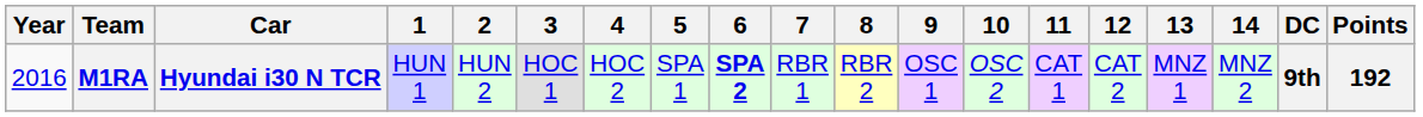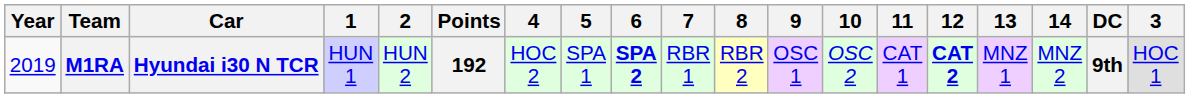 <table class="wikitable" style="text-align:center; font-size:85%">
 <tr>
 <th>Year</th>
 <th>Team</th>
 <th>Car</th>
 <th>1</th>
 <th>2</th>
-<th>3</th>
+<th>Points</th>
 <th>4</th>
 <th>5</th>
 <th>6</th>
 <th>7</th>
 <th>8</th>
 <th>9</th>
 <th>10</th>
 <th>11</th>
 <th>12</th>
 <th>13</th>
 <th>14</th>
 <th>DC</th>
-<th>Points</th>
+<th>3</th>
 </tr>
 <tr>
-<td><a href='#'>2016</a></td>
+<td><a href='#'>2019</a></td>
 <th><a href='#'>M1RA</a></th>
 <th nowrap><a href='#'>Hyundai i30 N TCR</a></th>
 <td style="background:#CFCFFF;"><a href='#'>HUN<br>1</a><br></td>
 <td style="background:#DFFFDF;"><a href='#'>HUN<br>2</a><br></td>
-<td style="background:#DFDFDF;"><a href='#'>HOC<br>1</a><br></td>
+<th>192</th>
 <td style="background:#DFFFDF;"><a href='#'>HOC<br>2</a><br></td>
 <td style="background:#DFFFDF;"><a href='#'>SPA<br>1</a><br></td>
 <td style="background:#DFFFDF;"><strong><a href='#'>SPA<br>2</a><br></strong></td>
 <td style="background:#DFFFDF;"><a href='#'>RBR<br>1</a><br></td>
 <td style="background:#FFFFBF;"><a href='#'>RBR<br>2</a><br></td>
 <td style="background:#EFCFFF;"><a href='#'>OSC<br>1</a><br></td>
 <td style="background:#DFFFDF;"><em><a href='#'>OSC<br>2</a></em><br></td>
 <td style="background:#EFCFFF;"><a href='#'>CAT<br>1</a><br></td>
-<td style="background:#DFFFDF;"><a href='#'>CAT<br>2</a><br></td>
+<td style="background:#DFFFDF;"><strong><a href='#'>CAT<br>2</a><br></strong></td>
 <td style="background:#EFCFFF;"><a href='#'>MNZ<br>1</a><br></td>
 <td style="background:#DFFFDF;"><a href='#'>MNZ<br>2</a><br></td>
 <th>9th</th>
-<th>192</th>
+<td style="background:#DFDFDF;"><a href='#'>HOC<br>1</a><br></td>
 </tr>
 </table>
